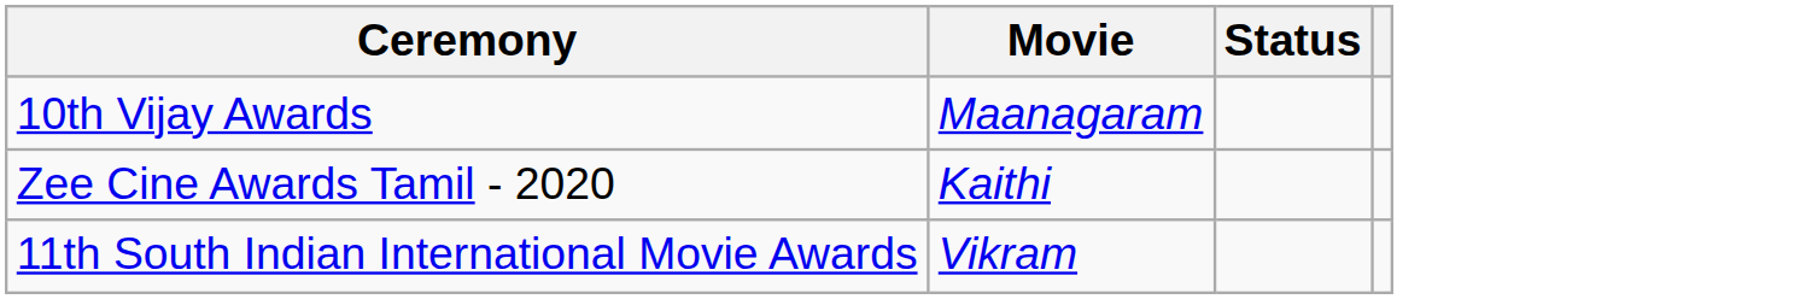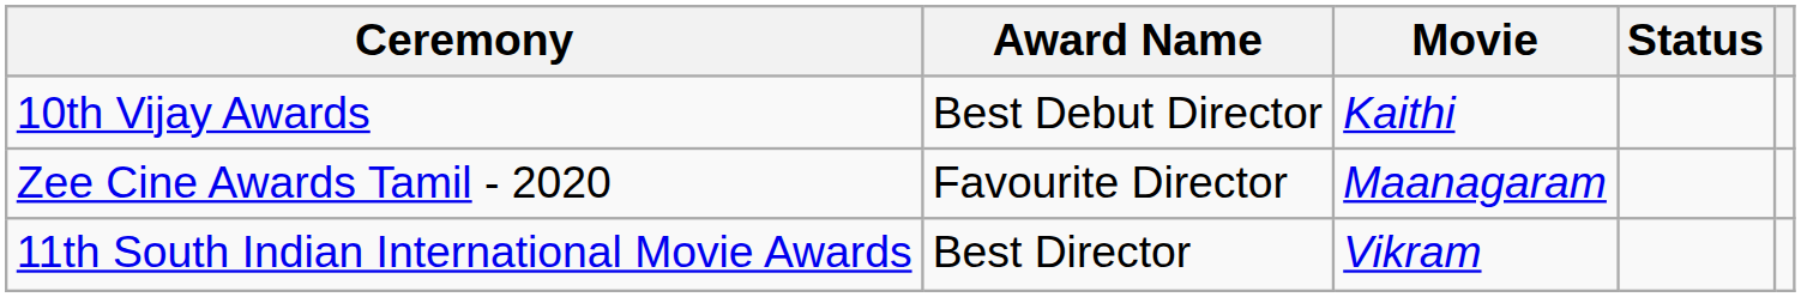 <table class="wikitable sortable">
 <tr>
 <th scope="col">Ceremony</th>
+<th scope="col">Award Name</th>
 <th scope="col">Movie</th>
 <th scope="col">Status</th>
 <th scope="col" class="unsortable"></th>
 </tr>
 <tr>
 <td><a href='#'>10th Vijay Awards</a></td>
+<td>Best Debut Director</td>
+<td><em><a href='#'>Kaithi</a></em></td>
+<td></td>
+<td></td>
+</tr>
+<tr>
+<td><a href='#'>Zee Cine Awards Tamil</a> - 2020</td>
+<td>Favourite Director</td>
 <td><em><a href='#'>Maanagaram</a></em></td>
 <td></td>
 <td></td>
 </tr>
 <tr>
-<td><a href='#'>Zee Cine Awards Tamil</a> - 2020</td>
-<td><em><a href='#'>Kaithi</a></em></td>
-<td></td>
-<td></td>
-</tr>
-<tr>
 <td><a href='#'>11th South Indian International Movie Awards</a></td>
+<td>Best Director</td>
 <td><a href='#'><em>Vikram</em></a></td>
 <td></td>
 <td></td>
 </tr>
 </table>
